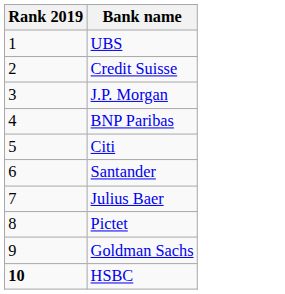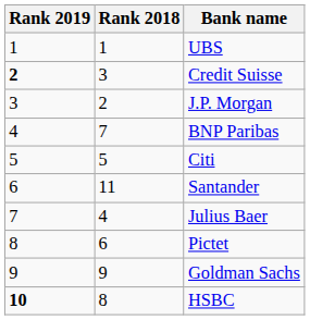 <table class="wikitable sortable mw-collapsible">
 <tr>
 <th data-sort-type="number">Rank 2019</th>
+<th data-sort-type="number">Rank 2018</th>
 <th>Bank name</th>
 </tr>
 <tr>
 <td>1</td>
+<td>1</td>
 <td> <a href='#'>UBS</a></td>
 </tr>
 <tr>
-<td>2</td>
+<td><strong>2</strong></td>
+<td>3</td>
 <td> <a href='#'>Credit Suisse</a></td>
 </tr>
 <tr>
 <td>3</td>
+<td>2</td>
 <td> <a href='#'>J.P. Morgan</a></td>
 </tr>
 <tr>
 <td>4</td>
+<td>7</td>
 <td> <a href='#'>BNP Paribas</a></td>
 </tr>
 <tr>
+<td>5</td>
 <td>5</td>
 <td> <a href='#'>Citi</a></td>
 </tr>
 <tr>
 <td>6</td>
+<td>11</td>
 <td> <a href='#'>Santander</a></td>
 </tr>
 <tr>
 <td>7</td>
+<td>4</td>
 <td> <a href='#'>Julius Baer</a></td>
 </tr>
 <tr>
 <td>8</td>
+<td>6</td>
 <td> <a href='#'>Pictet</a></td>
 </tr>
 <tr>
+<td>9</td>
 <td>9</td>
 <td> <a href='#'>Goldman Sachs</a></td>
 </tr>
 <tr>
 <td><strong>10</strong></td>
+<td>8</td>
 <td> <a href='#'>HSBC</a></td>
 </tr>
 </table>
